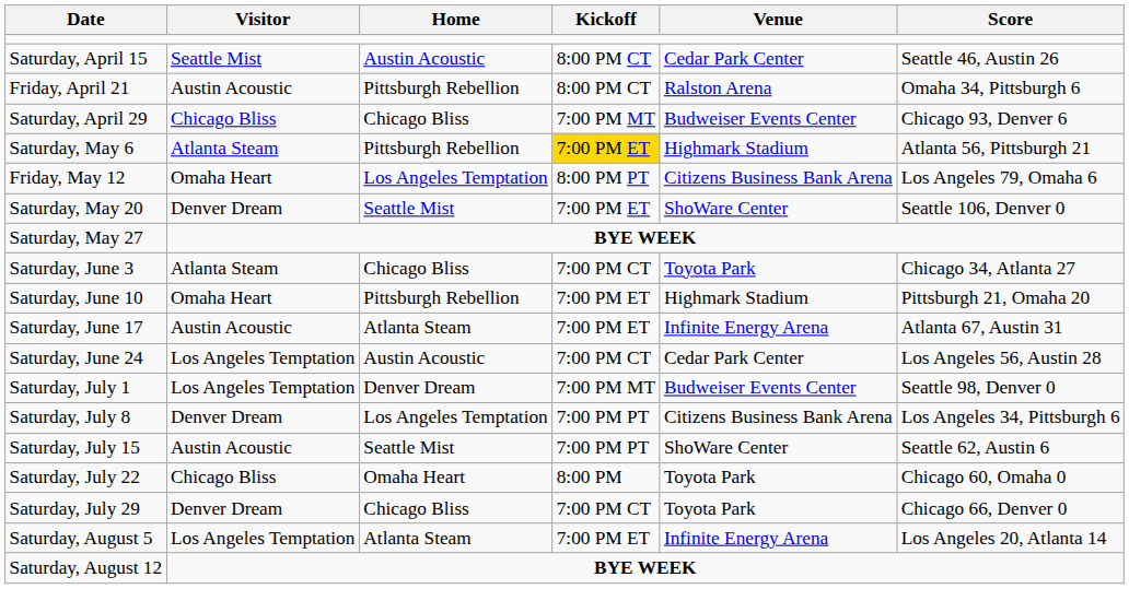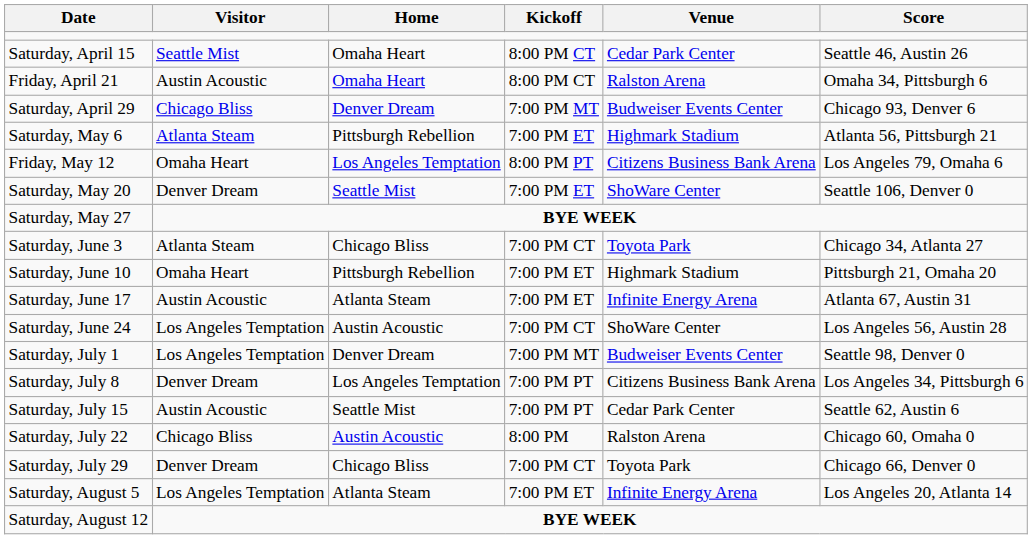 <table class="wikitable">
 <tr>
 <th>Date</th>
 <th>Visitor</th>
 <th>Home</th>
 <th>Kickoff</th>
 <th>Venue</th>
 <th>Score</th>
 </tr>
 <tr>
 <td colspan=7></td>
 </tr>
 <tr>
 <td>Saturday, April 15</td>
 <td><a href='#'>Seattle Mist</a></td>
-<td><a href='#'>Austin Acoustic</a></td>
+<td>Omaha Heart</td>
 <td>8:00 PM <a href='#'>CT</a></td>
 <td><a href='#'>Cedar Park Center</a></td>
 <td>Seattle 46, Austin 26</td>
 </tr>
 <tr>
 <td>Friday, April 21</td>
 <td>Austin Acoustic</td>
-<td>Pittsburgh Rebellion</td>
+<td><a href='#'>Omaha Heart</a></td>
 <td>8:00 PM CT</td>
 <td><a href='#'>Ralston Arena</a></td>
 <td>Omaha 34, Pittsburgh 6</td>
 </tr>
 <tr>
 <td>Saturday, April 29</td>
 <td><a href='#'>Chicago Bliss</a></td>
-<td>Chicago Bliss</td>
+<td><a href='#'>Denver Dream</a></td>
 <td>7:00 PM <a href='#'>MT</a></td>
 <td><a href='#'>Budweiser Events Center</a></td>
 <td>Chicago 93, Denver 6</td>
 </tr>
 <tr>
 <td>Saturday, May 6</td>
 <td><a href='#'>Atlanta Steam</a></td>
 <td>Pittsburgh Rebellion</td>
-<td style="background: gold;">7:00 PM <a href='#'>ET</a></td>
+<td>7:00 PM <a href='#'>ET</a></td>
 <td><a href='#'>Highmark Stadium</a></td>
 <td>Atlanta 56, Pittsburgh 21</td>
 </tr>
 <tr>
 <td>Friday, May 12</td>
 <td>Omaha Heart</td>
 <td><a href='#'>Los Angeles Temptation</a></td>
 <td>8:00 PM <a href='#'>PT</a></td>
 <td><a href='#'>Citizens Business Bank Arena</a></td>
 <td>Los Angeles 79, Omaha 6</td>
 </tr>
 <tr>
 <td>Saturday, May 20</td>
 <td>Denver Dream</td>
 <td><a href='#'>Seattle Mist</a></td>
 <td>7:00 PM <a href='#'>ET</a></td>
 <td><a href='#'>ShoWare Center</a></td>
 <td>Seattle 106, Denver 0</td>
 </tr>
 <tr>
 <td>Saturday, May 27</td>
 <td colspan=5 style="text-align:center;"><strong>BYE WEEK</strong></td>
 </tr>
 <tr>
 <td>Saturday, June 3</td>
 <td>Atlanta Steam</td>
 <td>Chicago Bliss</td>
 <td>7:00 PM CT</td>
 <td><a href='#'>Toyota Park</a></td>
 <td>Chicago 34, Atlanta 27</td>
 </tr>
 <tr>
 <td>Saturday, June 10</td>
 <td>Omaha Heart</td>
 <td>Pittsburgh Rebellion</td>
 <td>7:00 PM ET</td>
 <td>Highmark Stadium</td>
 <td>Pittsburgh 21, Omaha 20</td>
 </tr>
 <tr>
 <td>Saturday, June 17</td>
 <td>Austin Acoustic</td>
 <td>Atlanta Steam</td>
 <td>7:00 PM ET</td>
 <td><a href='#'>Infinite Energy Arena</a></td>
 <td>Atlanta 67, Austin 31</td>
 </tr>
 <tr>
 <td>Saturday, June 24</td>
 <td>Los Angeles Temptation</td>
 <td>Austin Acoustic</td>
 <td>7:00 PM CT</td>
-<td>Cedar Park Center</td>
+<td>ShoWare Center</td>
 <td>Los Angeles 56, Austin 28</td>
 </tr>
 <tr>
 <td>Saturday, July 1</td>
 <td>Los Angeles Temptation</td>
 <td>Denver Dream</td>
 <td>7:00 PM MT</td>
 <td><a href='#'>Budweiser Events Center</a></td>
 <td>Seattle 98, Denver 0</td>
 </tr>
 <tr>
 <td>Saturday, July 8</td>
 <td>Denver Dream</td>
 <td>Los Angeles Temptation</td>
 <td>7:00 PM PT</td>
 <td>Citizens Business Bank Arena</td>
 <td>Los Angeles 34, Pittsburgh 6</td>
 </tr>
 <tr>
 <td>Saturday, July 15</td>
 <td>Austin Acoustic</td>
 <td>Seattle Mist</td>
 <td>7:00 PM PT</td>
-<td>ShoWare Center</td>
+<td>Cedar Park Center</td>
 <td>Seattle 62, Austin 6</td>
 </tr>
 <tr>
 <td>Saturday, July 22</td>
 <td>Chicago Bliss</td>
-<td>Omaha Heart</td>
+<td><a href='#'>Austin Acoustic</a></td>
 <td>8:00 PM</td>
-<td>Toyota Park</td>
+<td>Ralston Arena</td>
 <td>Chicago 60, Omaha 0</td>
 </tr>
 <tr>
 <td>Saturday, July 29</td>
 <td>Denver Dream</td>
 <td>Chicago Bliss</td>
 <td>7:00 PM CT</td>
 <td>Toyota Park</td>
 <td>Chicago 66, Denver 0</td>
 </tr>
 <tr>
 <td>Saturday, August 5</td>
 <td>Los Angeles Temptation</td>
 <td>Atlanta Steam</td>
 <td>7:00 PM ET</td>
 <td><a href='#'>Infinite Energy Arena</a></td>
 <td>Los Angeles 20, Atlanta 14</td>
 </tr>
 <tr>
 <td>Saturday, August 12</td>
 <td colspan=5 style="text-align:center;"><strong>BYE WEEK</strong></td>
 </tr>
 </table>
